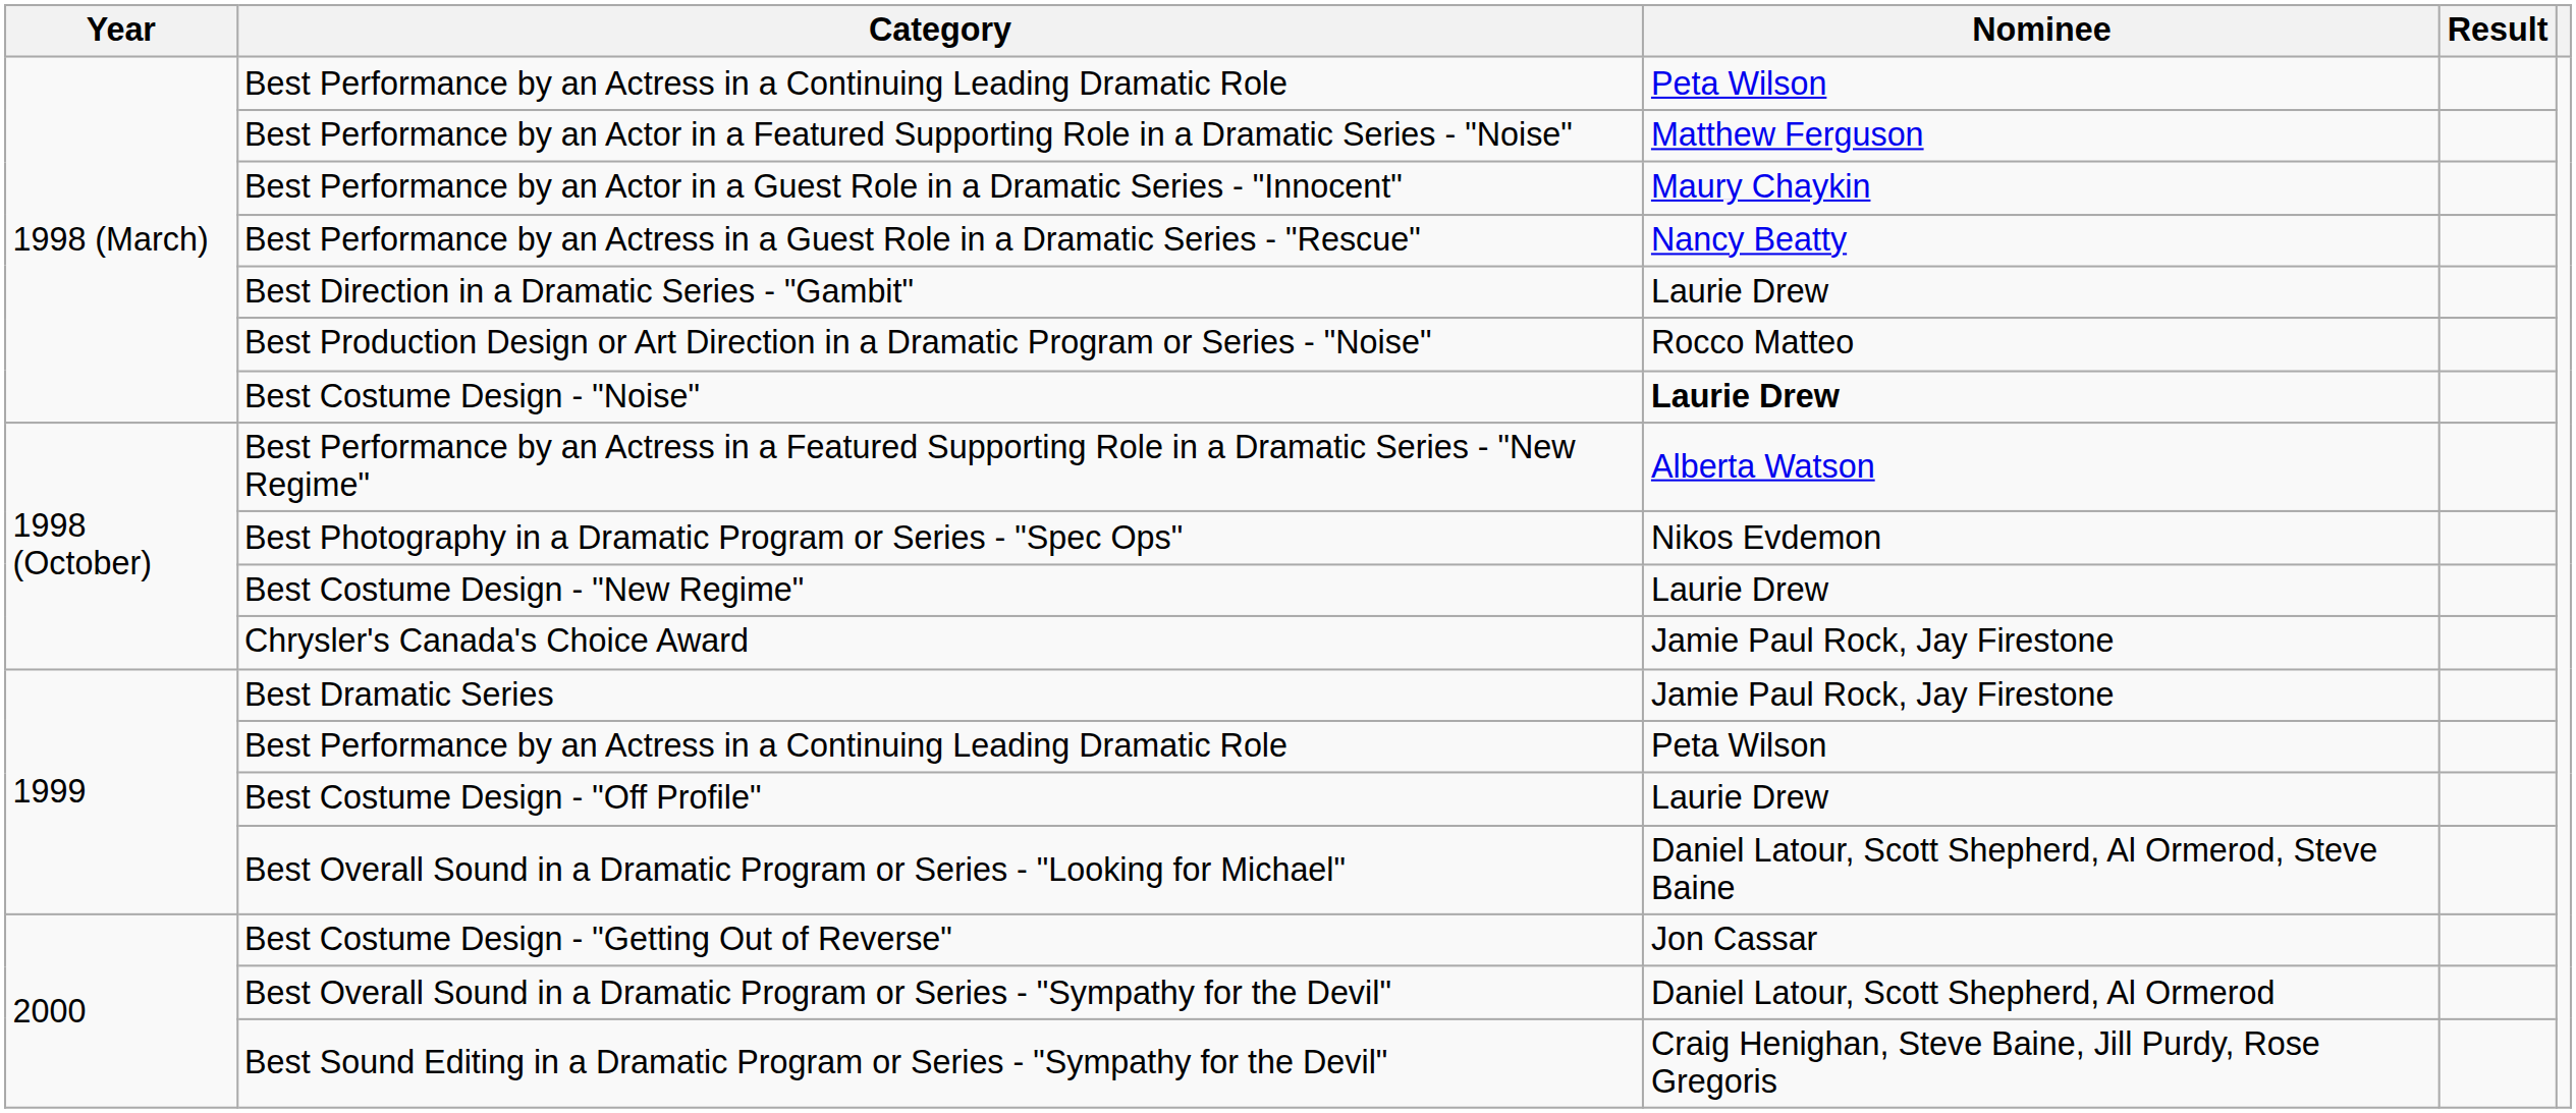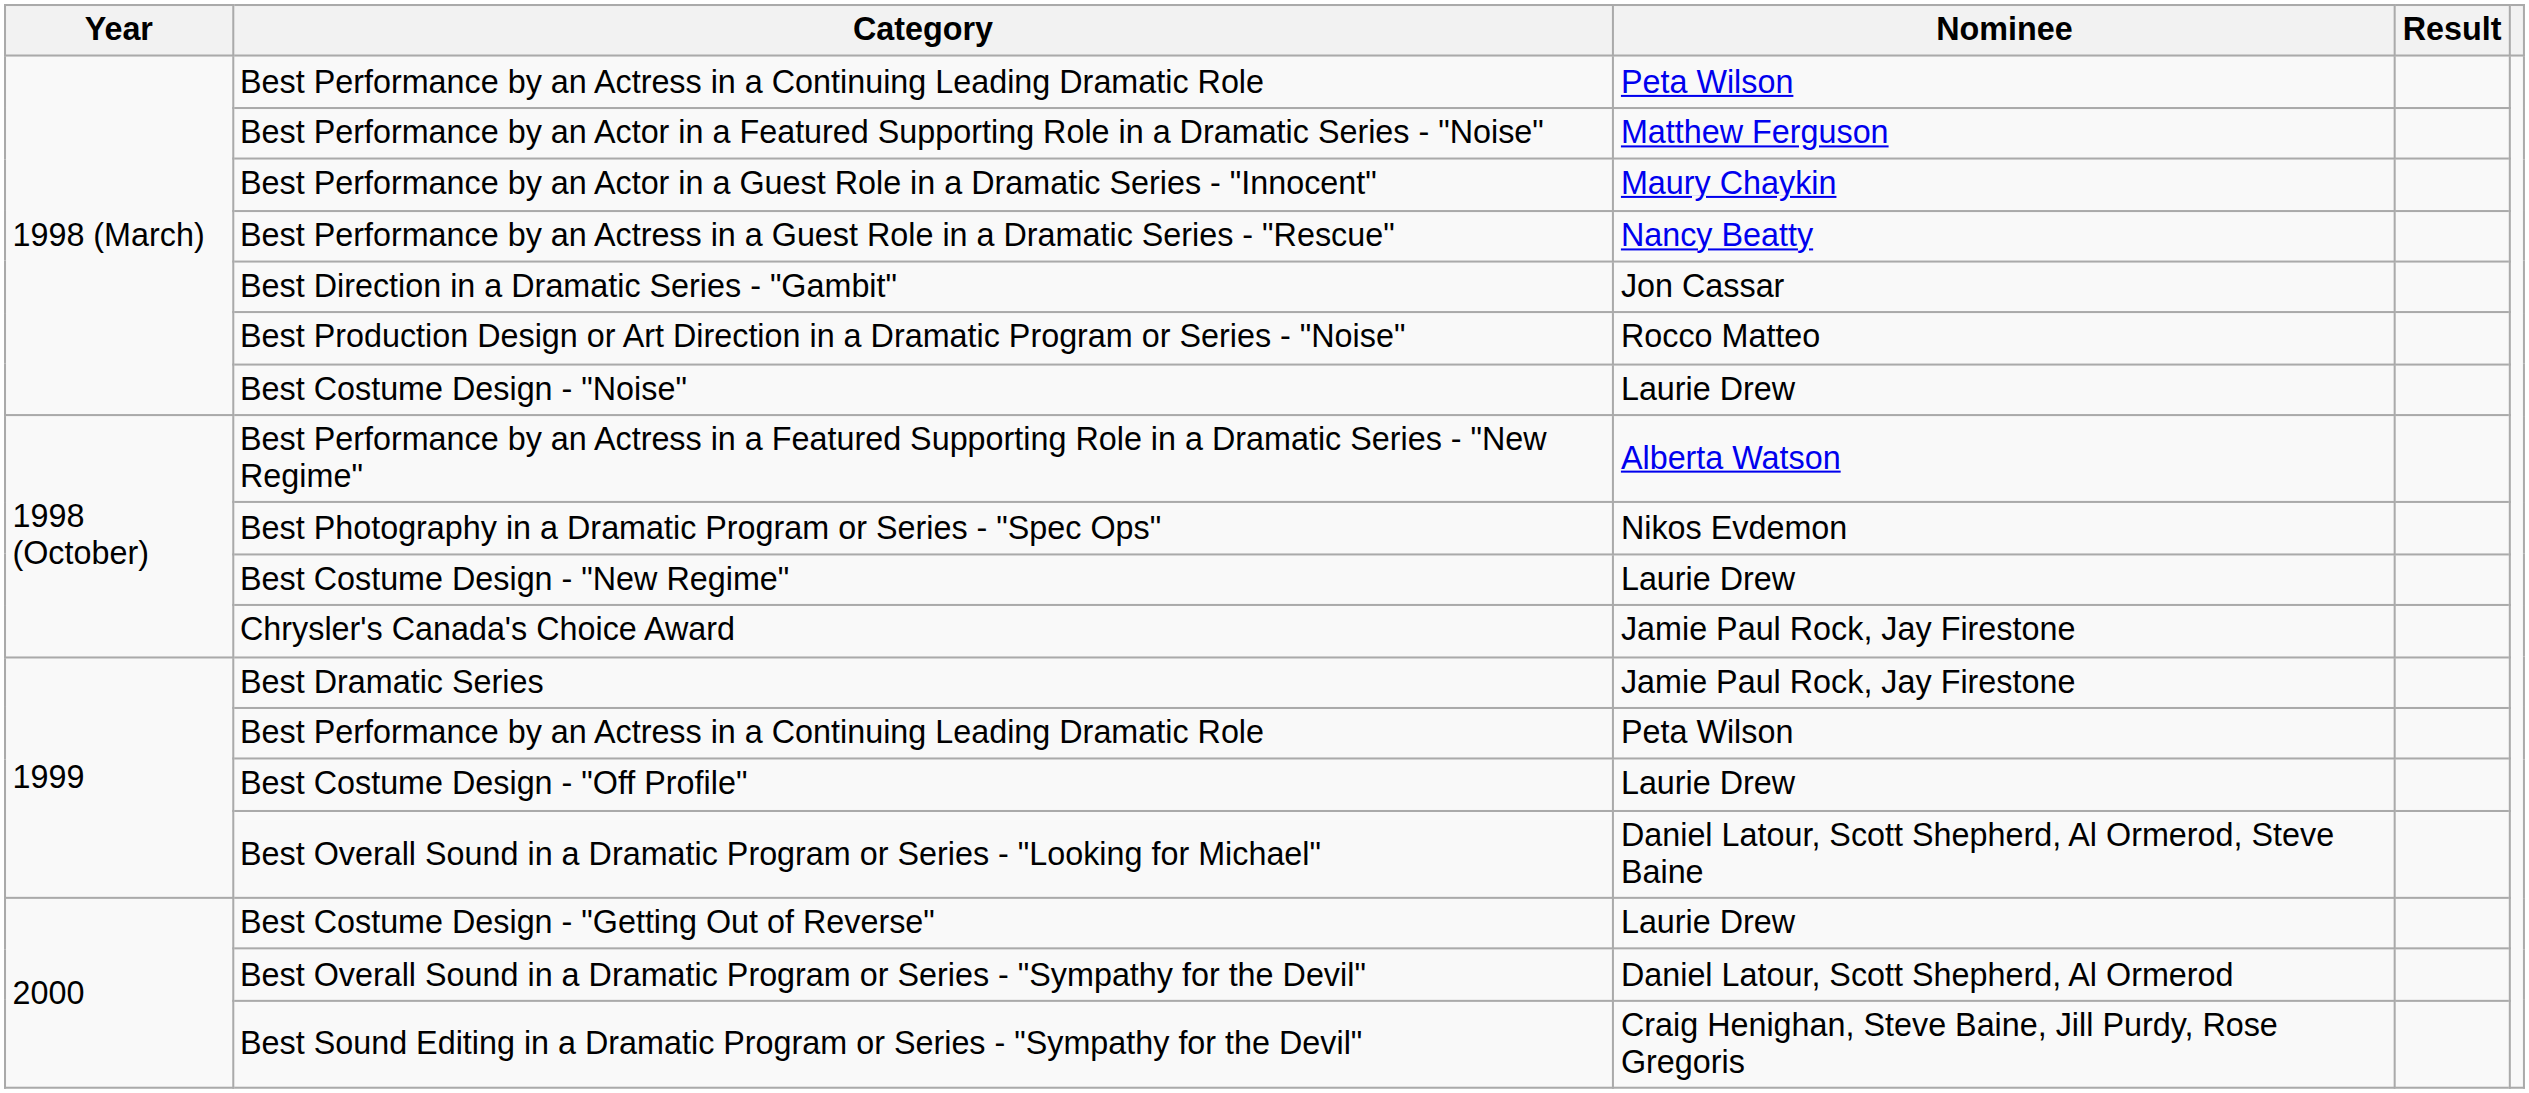 <table class="wikitable">
 <tr>
 <th>Year</th>
 <th>Category</th>
 <th>Nominee</th>
 <th>Result</th>
 <th></th>
 </tr>
 <tr>
 <td rowspan="7">1998 (March)</td>
 <td>Best Performance by an Actress in a Continuing Leading Dramatic Role</td>
 <td><a href='#'>Peta Wilson</a></td>
 <td></td>
 <td rowspan="18"></td>
 </tr>
 <tr>
 <td>Best Performance by an Actor in a Featured Supporting Role in a Dramatic Series - "Noise"</td>
 <td><a href='#'>Matthew Ferguson</a></td>
 <td></td>
 </tr>
 <tr>
 <td>Best Performance by an Actor in a Guest Role in a Dramatic Series - "Innocent"</td>
 <td><a href='#'>Maury Chaykin</a></td>
 <td></td>
 </tr>
 <tr>
 <td>Best Performance by an Actress in a Guest Role in a Dramatic Series - "Rescue"</td>
 <td><a href='#'>Nancy Beatty</a></td>
 <td></td>
 </tr>
 <tr>
 <td>Best Direction in a Dramatic Series - "Gambit"</td>
-<td>Laurie Drew</td>
+<td>Jon Cassar</td>
 <td></td>
 </tr>
 <tr>
 <td>Best Production Design or Art Direction in a Dramatic Program or Series - "Noise"</td>
 <td>Rocco Matteo</td>
 <td></td>
 </tr>
 <tr>
 <td>Best Costume Design - "Noise"</td>
-<td><strong>Laurie Drew</strong></td>
+<td>Laurie Drew</td>
 <td></td>
 </tr>
 <tr>
 <td rowspan="4">1998 (October)</td>
 <td>Best Performance by an Actress in a Featured Supporting Role in a Dramatic Series - "New Regime"</td>
 <td><a href='#'>Alberta Watson</a></td>
 <td></td>
 </tr>
 <tr>
 <td>Best Photography in a Dramatic Program or Series - "Spec Ops"</td>
 <td>Nikos Evdemon</td>
 <td></td>
 </tr>
 <tr>
 <td>Best Costume Design - "New Regime"</td>
 <td>Laurie Drew</td>
 <td></td>
 </tr>
 <tr>
 <td>Chrysler's Canada's Choice Award</td>
 <td>Jamie Paul Rock, Jay Firestone</td>
 <td></td>
 </tr>
 <tr>
 <td rowspan="4">1999</td>
 <td>Best Dramatic Series</td>
 <td>Jamie Paul Rock, Jay Firestone</td>
 <td></td>
 </tr>
 <tr>
 <td>Best Performance by an Actress in a Continuing Leading Dramatic Role</td>
 <td>Peta Wilson</td>
 <td></td>
 </tr>
 <tr>
 <td>Best Costume Design - "Off Profile"</td>
 <td>Laurie Drew</td>
 <td></td>
 </tr>
 <tr>
 <td>Best Overall Sound in a Dramatic Program or Series - "Looking for Michael"</td>
 <td>Daniel Latour, Scott Shepherd, Al Ormerod, Steve Baine</td>
 <td></td>
 </tr>
 <tr>
 <td rowspan="3">2000</td>
 <td>Best Costume Design - "Getting Out of Reverse"</td>
-<td>Jon Cassar</td>
+<td>Laurie Drew</td>
 <td></td>
 </tr>
 <tr>
 <td>Best Overall Sound in a Dramatic Program or Series - "Sympathy for the Devil"</td>
 <td>Daniel Latour, Scott Shepherd, Al Ormerod</td>
 <td></td>
 </tr>
 <tr>
 <td>Best Sound Editing in a Dramatic Program or Series - "Sympathy for the Devil"</td>
 <td>Craig Henighan, Steve Baine, Jill Purdy, Rose Gregoris</td>
 <td></td>
 </tr>
 </table>
